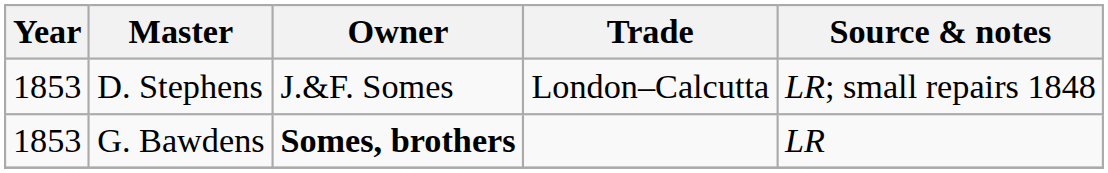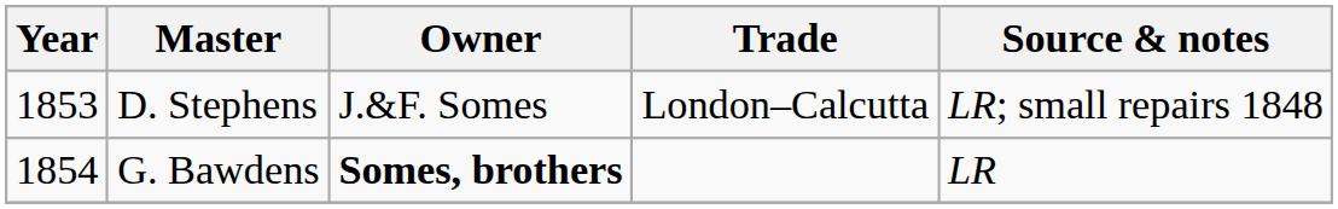 <table class="sortable wikitable">
 <tr>
 <th>Year</th>
 <th>Master</th>
 <th>Owner</th>
 <th>Trade</th>
 <th>Source & notes</th>
 </tr>
 <tr>
 <td>1853</td>
 <td>D. Stephens</td>
 <td>J.&F. Somes</td>
 <td>London–Calcutta</td>
 <td><em>LR</em>; small repairs 1848</td>
 </tr>
 <tr>
-<td>1853</td>
+<td>1854</td>
 <td>G. Bawdens</td>
 <td><strong>Somes, brothers</strong></td>
 <td></td>
 <td><em>LR</em></td>
 </tr>
 <tr>
 </tr>
 </table>
